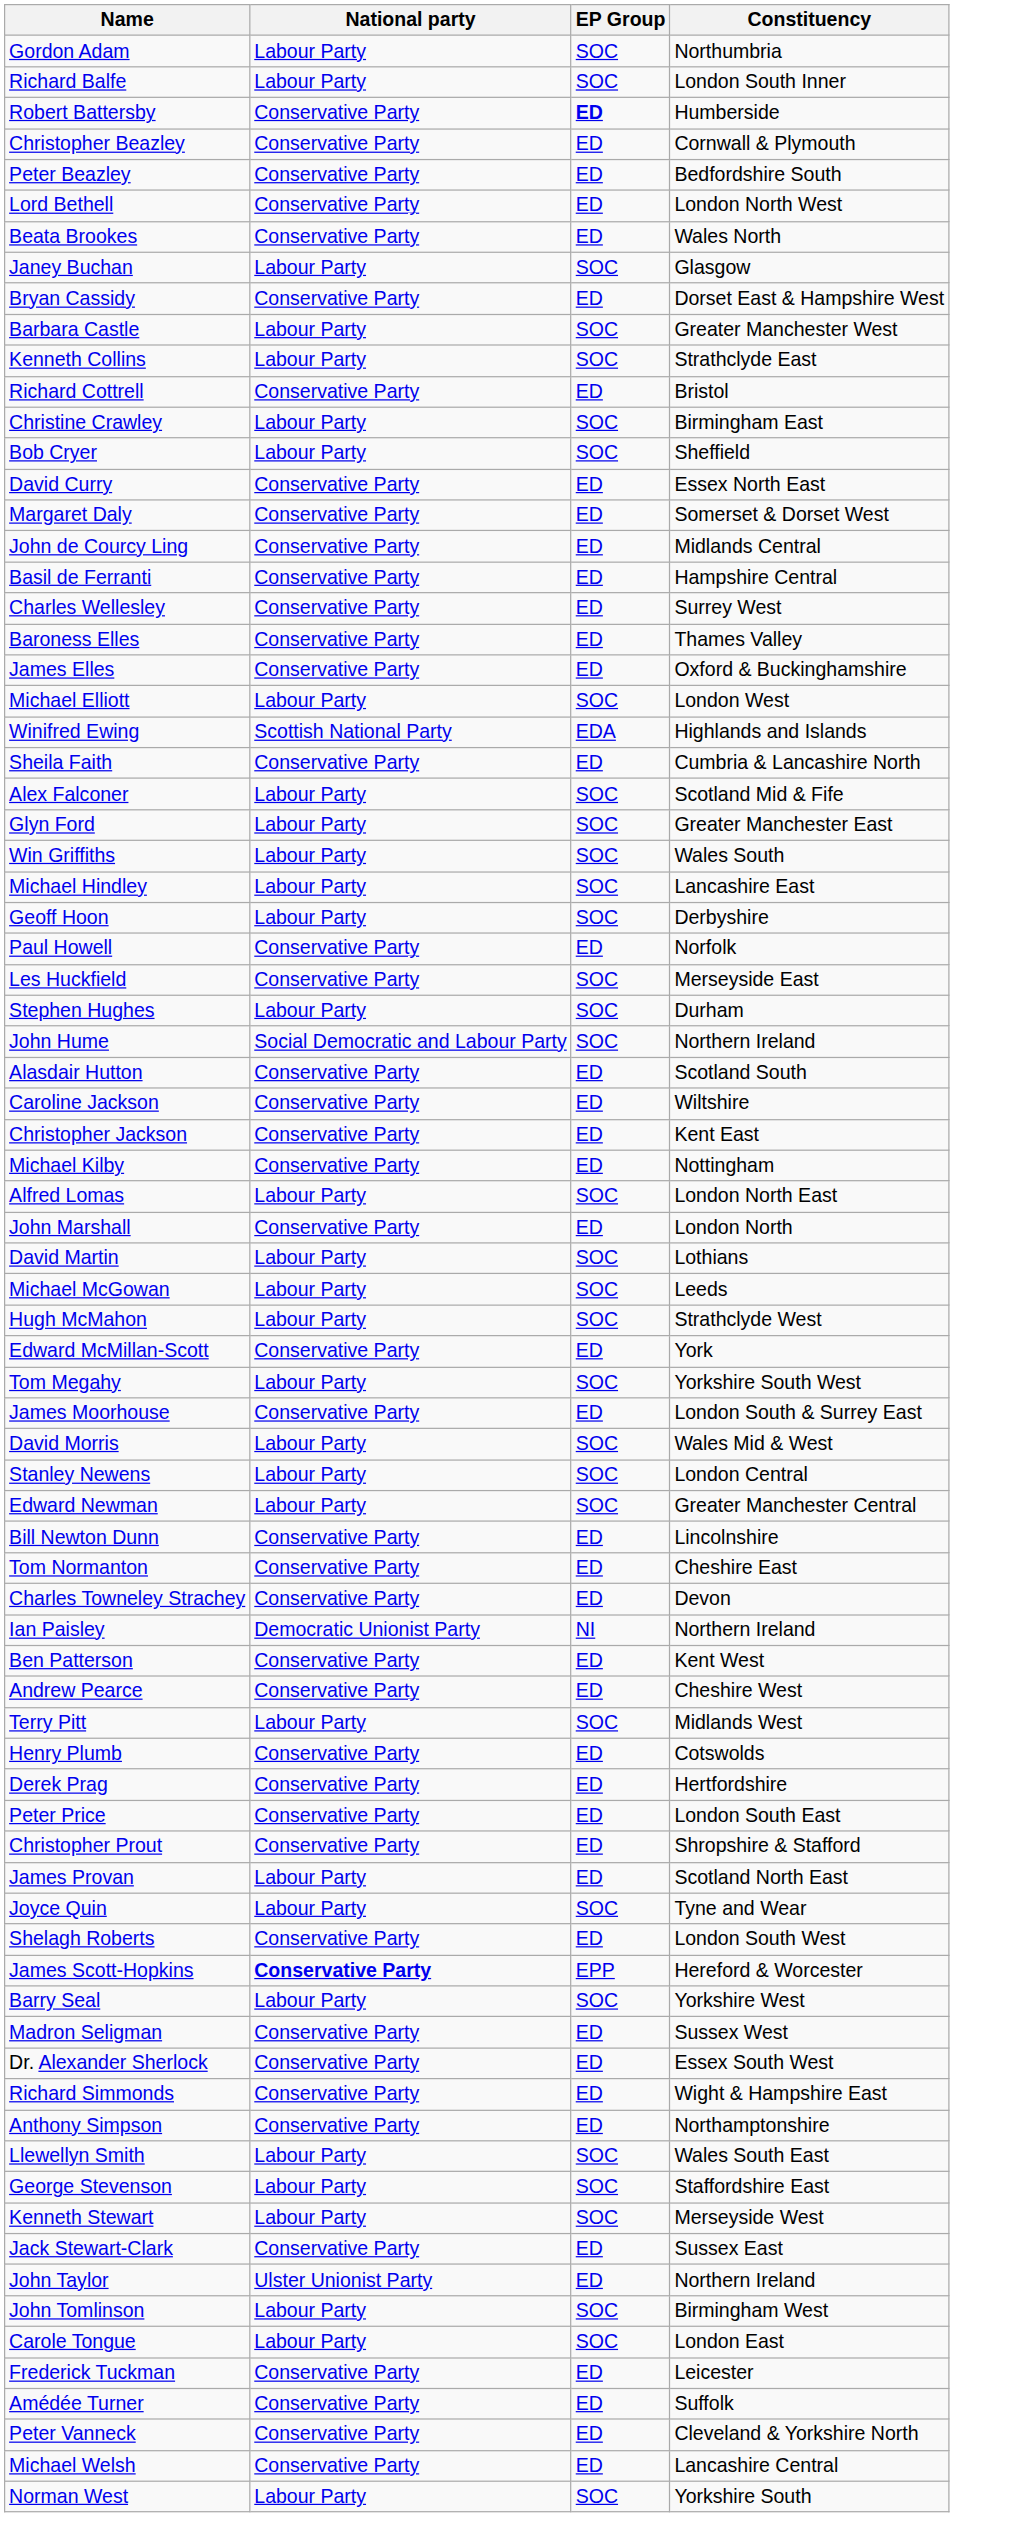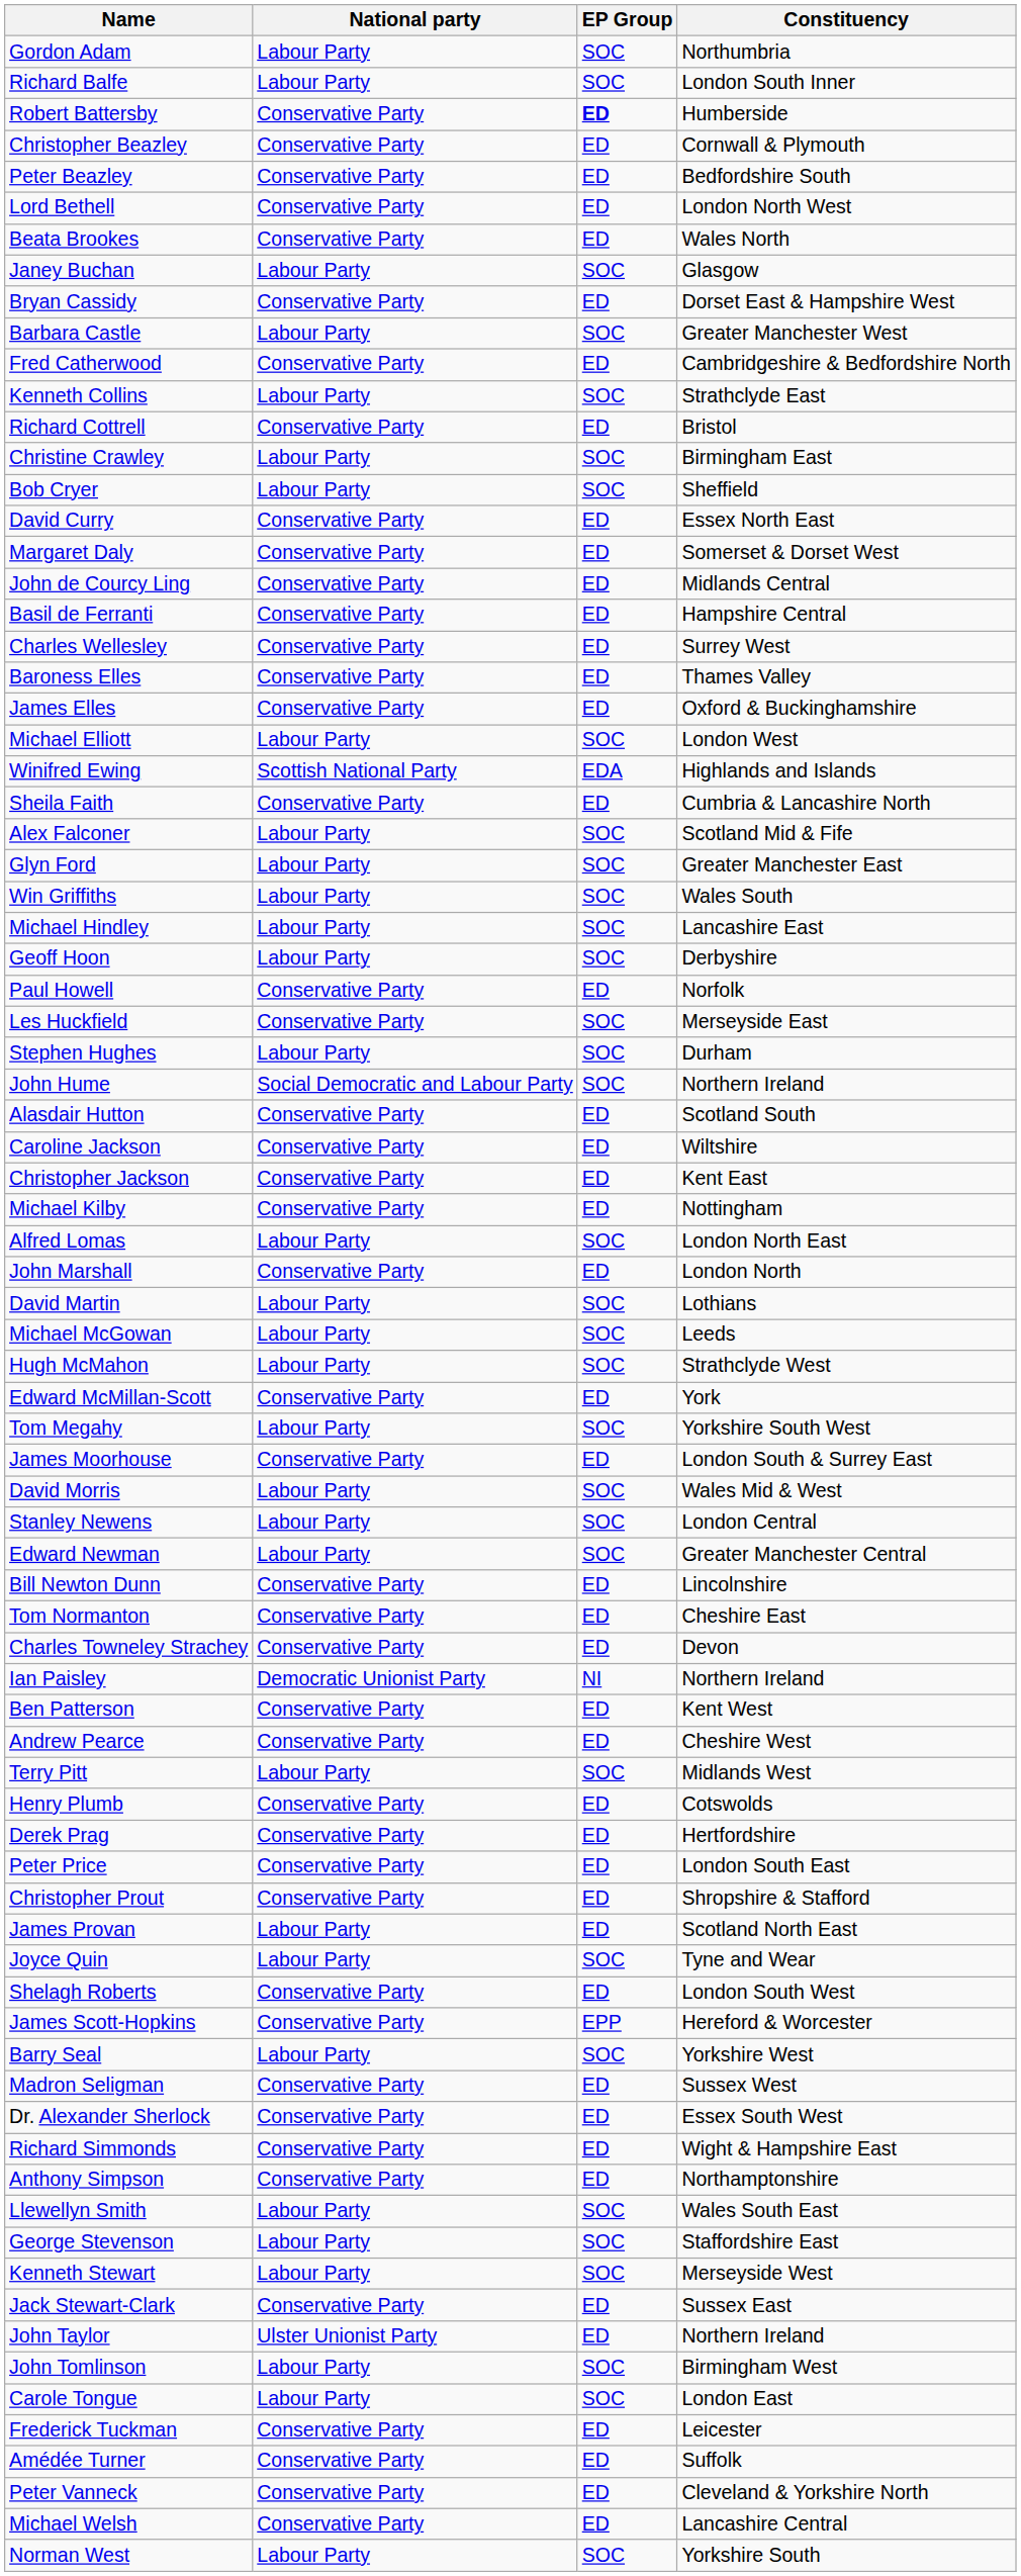 <table class="sortable wikitable">
 <tr>
 <th>Name</th>
 <th>National party</th>
 <th>EP Group</th>
 <th>Constituency</th>
 </tr>
 <tr>
 <td><a href='#'>Gordon Adam</a></td>
 <td> <a href='#'>Labour Party</a></td>
 <td> <a href='#'>SOC</a></td>
 <td>Northumbria</td>
 </tr>
 <tr>
 <td><a href='#'>Richard Balfe</a></td>
 <td> <a href='#'>Labour Party</a></td>
 <td> <a href='#'>SOC</a></td>
 <td>London South Inner</td>
 </tr>
 <tr>
 <td><a href='#'>Robert Battersby</a></td>
 <td> <a href='#'>Conservative Party</a></td>
 <td><strong> <a href='#'>ED</a></strong></td>
 <td>Humberside</td>
 </tr>
 <tr>
 <td><a href='#'>Christopher Beazley</a></td>
 <td> <a href='#'>Conservative Party</a></td>
 <td> <a href='#'>ED</a></td>
 <td>Cornwall & Plymouth</td>
 </tr>
 <tr>
 <td><a href='#'>Peter Beazley</a></td>
 <td> <a href='#'>Conservative Party</a></td>
 <td> <a href='#'>ED</a></td>
 <td>Bedfordshire South</td>
 </tr>
 <tr>
 <td><a href='#'>Lord Bethell</a></td>
 <td> <a href='#'>Conservative Party</a></td>
 <td> <a href='#'>ED</a></td>
 <td>London North West</td>
 </tr>
 <tr>
 <td><a href='#'>Beata Brookes</a></td>
 <td> <a href='#'>Conservative Party</a></td>
 <td> <a href='#'>ED</a></td>
 <td>Wales North</td>
 </tr>
 <tr>
 <td><a href='#'>Janey Buchan</a></td>
 <td> <a href='#'>Labour Party</a></td>
 <td> <a href='#'>SOC</a></td>
 <td>Glasgow</td>
 </tr>
 <tr>
 <td><a href='#'>Bryan Cassidy</a></td>
 <td> <a href='#'>Conservative Party</a></td>
 <td> <a href='#'>ED</a></td>
 <td>Dorset East & Hampshire West</td>
 </tr>
 <tr>
 <td><a href='#'>Barbara Castle</a></td>
 <td> <a href='#'>Labour Party</a></td>
 <td> <a href='#'>SOC</a></td>
 <td>Greater Manchester West</td>
+</tr>
+<tr>
+<td><a href='#'>Fred Catherwood</a></td>
+<td> <a href='#'>Conservative Party</a></td>
+<td> <a href='#'>ED</a></td>
+<td>Cambridgeshire & Bedfordshire North</td>
 </tr>
 <tr>
 <td><a href='#'>Kenneth Collins</a></td>
 <td> <a href='#'>Labour Party</a></td>
 <td> <a href='#'>SOC</a></td>
 <td>Strathclyde East</td>
 </tr>
 <tr>
 <td><a href='#'>Richard Cottrell</a></td>
 <td> <a href='#'>Conservative Party</a></td>
 <td> <a href='#'>ED</a></td>
 <td>Bristol</td>
 </tr>
 <tr>
 <td><a href='#'>Christine Crawley</a></td>
 <td> <a href='#'>Labour Party</a></td>
 <td> <a href='#'>SOC</a></td>
 <td>Birmingham East</td>
 </tr>
 <tr>
 <td><a href='#'>Bob Cryer</a></td>
 <td> <a href='#'>Labour Party</a></td>
 <td> <a href='#'>SOC</a></td>
 <td>Sheffield</td>
 </tr>
 <tr>
 <td><a href='#'>David Curry</a></td>
 <td> <a href='#'>Conservative Party</a></td>
 <td> <a href='#'>ED</a></td>
 <td>Essex North East</td>
 </tr>
 <tr>
 <td><a href='#'>Margaret Daly</a></td>
 <td> <a href='#'>Conservative Party</a></td>
 <td> <a href='#'>ED</a></td>
 <td>Somerset & Dorset West</td>
 </tr>
 <tr>
 <td><a href='#'>John de Courcy Ling</a></td>
 <td> <a href='#'>Conservative Party</a></td>
 <td> <a href='#'>ED</a></td>
 <td>Midlands Central</td>
 </tr>
 <tr>
 <td><a href='#'>Basil de Ferranti</a></td>
 <td> <a href='#'>Conservative Party</a></td>
 <td> <a href='#'>ED</a></td>
 <td>Hampshire Central</td>
 </tr>
 <tr>
 <td><a href='#'>Charles Wellesley</a></td>
 <td> <a href='#'>Conservative Party</a></td>
 <td> <a href='#'>ED</a></td>
 <td>Surrey West</td>
 </tr>
 <tr>
 <td><a href='#'>Baroness Elles</a></td>
 <td> <a href='#'>Conservative Party</a></td>
 <td> <a href='#'>ED</a></td>
 <td>Thames Valley</td>
 </tr>
 <tr>
 <td><a href='#'>James Elles</a></td>
 <td> <a href='#'>Conservative Party</a></td>
 <td> <a href='#'>ED</a></td>
 <td>Oxford & Buckinghamshire</td>
 </tr>
 <tr>
 <td><a href='#'>Michael Elliott</a></td>
 <td> <a href='#'>Labour Party</a></td>
 <td> <a href='#'>SOC</a></td>
 <td>London West</td>
 </tr>
 <tr>
 <td><a href='#'>Winifred Ewing</a></td>
 <td> <a href='#'>Scottish National Party</a></td>
 <td> <a href='#'>EDA</a></td>
 <td>Highlands and Islands</td>
 </tr>
 <tr>
 <td><a href='#'>Sheila Faith</a></td>
 <td> <a href='#'>Conservative Party</a></td>
 <td> <a href='#'>ED</a></td>
 <td>Cumbria & Lancashire North</td>
 </tr>
 <tr>
 <td><a href='#'>Alex Falconer</a></td>
 <td> <a href='#'>Labour Party</a></td>
 <td> <a href='#'>SOC</a></td>
 <td>Scotland Mid & Fife</td>
 </tr>
 <tr>
 <td><a href='#'>Glyn Ford</a></td>
 <td> <a href='#'>Labour Party</a></td>
 <td> <a href='#'>SOC</a></td>
 <td>Greater Manchester East</td>
 </tr>
 <tr>
 <td><a href='#'>Win Griffiths</a></td>
 <td> <a href='#'>Labour Party</a></td>
 <td> <a href='#'>SOC</a></td>
 <td>Wales South</td>
 </tr>
 <tr>
 <td><a href='#'>Michael Hindley</a></td>
 <td> <a href='#'>Labour Party</a></td>
 <td> <a href='#'>SOC</a></td>
 <td>Lancashire East</td>
 </tr>
 <tr>
 <td><a href='#'>Geoff Hoon</a></td>
 <td> <a href='#'>Labour Party</a></td>
 <td> <a href='#'>SOC</a></td>
 <td>Derbyshire</td>
 </tr>
 <tr>
 <td><a href='#'>Paul Howell</a></td>
 <td> <a href='#'>Conservative Party</a></td>
 <td> <a href='#'>ED</a></td>
 <td>Norfolk</td>
 </tr>
 <tr>
 <td><a href='#'>Les Huckfield</a></td>
 <td> <a href='#'>Conservative Party</a></td>
 <td> <a href='#'>SOC</a></td>
 <td>Merseyside East</td>
 </tr>
 <tr>
 <td><a href='#'>Stephen Hughes</a></td>
 <td> <a href='#'>Labour Party</a></td>
 <td> <a href='#'>SOC</a></td>
 <td>Durham</td>
 </tr>
 <tr>
 <td><a href='#'>John Hume</a></td>
 <td> <a href='#'>Social Democratic and Labour Party</a></td>
 <td> <a href='#'>SOC</a></td>
 <td>Northern Ireland</td>
 </tr>
 <tr>
 <td><a href='#'>Alasdair Hutton</a></td>
 <td> <a href='#'>Conservative Party</a></td>
 <td> <a href='#'>ED</a></td>
 <td>Scotland South</td>
 </tr>
 <tr>
 <td><a href='#'>Caroline Jackson</a></td>
 <td> <a href='#'>Conservative Party</a></td>
 <td> <a href='#'>ED</a></td>
 <td>Wiltshire</td>
 </tr>
 <tr>
 <td><a href='#'>Christopher Jackson</a></td>
 <td> <a href='#'>Conservative Party</a></td>
 <td> <a href='#'>ED</a></td>
 <td>Kent East</td>
 </tr>
 <tr>
 <td><a href='#'>Michael Kilby</a></td>
 <td> <a href='#'>Conservative Party</a></td>
 <td> <a href='#'>ED</a></td>
 <td>Nottingham</td>
 </tr>
 <tr>
 <td><a href='#'>Alfred Lomas</a></td>
 <td> <a href='#'>Labour Party</a></td>
 <td> <a href='#'>SOC</a></td>
 <td>London North East</td>
 </tr>
 <tr>
 <td><a href='#'>John Marshall</a></td>
 <td> <a href='#'>Conservative Party</a></td>
 <td> <a href='#'>ED</a></td>
 <td>London North</td>
 </tr>
 <tr>
 <td><a href='#'>David Martin</a></td>
 <td> <a href='#'>Labour Party</a></td>
 <td> <a href='#'>SOC</a></td>
 <td>Lothians</td>
 </tr>
 <tr>
 <td><a href='#'>Michael McGowan</a></td>
 <td> <a href='#'>Labour Party</a></td>
 <td> <a href='#'>SOC</a></td>
 <td>Leeds</td>
 </tr>
 <tr>
 <td><a href='#'>Hugh McMahon</a></td>
 <td> <a href='#'>Labour Party</a></td>
 <td> <a href='#'>SOC</a></td>
 <td>Strathclyde West</td>
 </tr>
 <tr>
 <td><a href='#'>Edward McMillan-Scott</a></td>
 <td> <a href='#'>Conservative Party</a></td>
 <td> <a href='#'>ED</a></td>
 <td>York</td>
 </tr>
 <tr>
 <td><a href='#'>Tom Megahy</a></td>
 <td> <a href='#'>Labour Party</a></td>
 <td> <a href='#'>SOC</a></td>
 <td>Yorkshire South West</td>
 </tr>
 <tr>
 <td><a href='#'>James Moorhouse</a></td>
 <td> <a href='#'>Conservative Party</a></td>
 <td> <a href='#'>ED</a></td>
 <td>London South & Surrey East</td>
 </tr>
 <tr>
 <td><a href='#'>David Morris</a></td>
 <td> <a href='#'>Labour Party</a></td>
 <td> <a href='#'>SOC</a></td>
 <td>Wales Mid & West</td>
 </tr>
 <tr>
 <td><a href='#'>Stanley Newens</a></td>
 <td> <a href='#'>Labour Party</a></td>
 <td> <a href='#'>SOC</a></td>
 <td>London Central</td>
 </tr>
 <tr>
 <td><a href='#'>Edward Newman</a></td>
 <td> <a href='#'>Labour Party</a></td>
 <td> <a href='#'>SOC</a></td>
 <td>Greater Manchester Central</td>
 </tr>
 <tr>
 <td><a href='#'>Bill Newton Dunn</a></td>
 <td> <a href='#'>Conservative Party</a></td>
 <td> <a href='#'>ED</a></td>
 <td>Lincolnshire</td>
 </tr>
 <tr>
 <td><a href='#'>Tom Normanton</a></td>
 <td> <a href='#'>Conservative Party</a></td>
 <td> <a href='#'>ED</a></td>
 <td>Cheshire East</td>
 </tr>
 <tr>
 <td><a href='#'>Charles Towneley Strachey</a></td>
 <td> <a href='#'>Conservative Party</a></td>
 <td> <a href='#'>ED</a></td>
 <td>Devon</td>
 </tr>
 <tr>
 <td><a href='#'>Ian Paisley</a></td>
 <td> <a href='#'>Democratic Unionist Party</a></td>
 <td> <a href='#'>NI</a></td>
 <td>Northern Ireland</td>
 </tr>
 <tr>
 <td><a href='#'>Ben Patterson</a></td>
 <td> <a href='#'>Conservative Party</a></td>
 <td> <a href='#'>ED</a></td>
 <td>Kent West</td>
 </tr>
 <tr>
 <td><a href='#'>Andrew Pearce</a></td>
 <td> <a href='#'>Conservative Party</a></td>
 <td> <a href='#'>ED</a></td>
 <td>Cheshire West</td>
 </tr>
 <tr>
 <td><a href='#'>Terry Pitt</a></td>
 <td> <a href='#'>Labour Party</a></td>
 <td> <a href='#'>SOC</a></td>
 <td>Midlands West</td>
 </tr>
 <tr>
 <td><a href='#'>Henry Plumb</a></td>
 <td> <a href='#'>Conservative Party</a></td>
 <td> <a href='#'>ED</a></td>
 <td>Cotswolds</td>
 </tr>
 <tr>
 <td><a href='#'>Derek Prag</a></td>
 <td> <a href='#'>Conservative Party</a></td>
 <td> <a href='#'>ED</a></td>
 <td>Hertfordshire</td>
 </tr>
 <tr>
 <td><a href='#'>Peter Price</a></td>
 <td> <a href='#'>Conservative Party</a></td>
 <td> <a href='#'>ED</a></td>
 <td>London South East</td>
 </tr>
 <tr>
 <td><a href='#'>Christopher Prout</a></td>
 <td> <a href='#'>Conservative Party</a></td>
 <td> <a href='#'>ED</a></td>
 <td>Shropshire & Stafford</td>
 </tr>
 <tr>
 <td><a href='#'>James Provan</a></td>
 <td> <a href='#'>Labour Party</a></td>
 <td> <a href='#'>ED</a></td>
 <td>Scotland North East</td>
 </tr>
 <tr>
 <td><a href='#'>Joyce Quin</a></td>
 <td> <a href='#'>Labour Party</a></td>
 <td> <a href='#'>SOC</a></td>
 <td>Tyne and Wear</td>
 </tr>
 <tr>
 <td><a href='#'>Shelagh Roberts</a></td>
 <td> <a href='#'>Conservative Party</a></td>
 <td> <a href='#'>ED</a></td>
 <td>London South West</td>
 </tr>
 <tr>
 <td><a href='#'>James Scott-Hopkins</a></td>
-<td><strong> <a href='#'>Conservative Party</a></strong></td>
+<td> <a href='#'>Conservative Party</a></td>
 <td> <a href='#'>EPP</a></td>
 <td>Hereford & Worcester</td>
 </tr>
 <tr>
 <td><a href='#'>Barry Seal</a></td>
 <td> <a href='#'>Labour Party</a></td>
 <td> <a href='#'>SOC</a></td>
 <td>Yorkshire West</td>
 </tr>
 <tr>
 <td><a href='#'>Madron Seligman</a></td>
 <td> <a href='#'>Conservative Party</a></td>
 <td> <a href='#'>ED</a></td>
 <td>Sussex West</td>
 </tr>
 <tr>
 <td>Dr. <a href='#'>Alexander Sherlock</a></td>
 <td> <a href='#'>Conservative Party</a></td>
 <td> <a href='#'>ED</a></td>
 <td>Essex South West</td>
 </tr>
 <tr>
 <td><a href='#'>Richard Simmonds</a></td>
 <td> <a href='#'>Conservative Party</a></td>
 <td> <a href='#'>ED</a></td>
 <td>Wight & Hampshire East</td>
 </tr>
 <tr>
 <td><a href='#'>Anthony Simpson</a></td>
 <td> <a href='#'>Conservative Party</a></td>
 <td> <a href='#'>ED</a></td>
 <td>Northamptonshire</td>
 </tr>
 <tr>
 <td><a href='#'>Llewellyn Smith</a></td>
 <td> <a href='#'>Labour Party</a></td>
 <td> <a href='#'>SOC</a></td>
 <td>Wales South East</td>
 </tr>
 <tr>
 <td><a href='#'>George Stevenson</a></td>
 <td> <a href='#'>Labour Party</a></td>
 <td> <a href='#'>SOC</a></td>
 <td>Staffordshire East</td>
 </tr>
 <tr>
 <td><a href='#'>Kenneth Stewart</a></td>
 <td> <a href='#'>Labour Party</a></td>
 <td> <a href='#'>SOC</a></td>
 <td>Merseyside West</td>
 </tr>
 <tr>
 <td><a href='#'>Jack Stewart-Clark</a></td>
 <td> <a href='#'>Conservative Party</a></td>
 <td> <a href='#'>ED</a></td>
 <td>Sussex East</td>
 </tr>
 <tr>
 <td><a href='#'>John Taylor</a></td>
 <td> <a href='#'>Ulster Unionist Party</a></td>
 <td> <a href='#'>ED</a></td>
 <td>Northern Ireland</td>
 </tr>
 <tr>
 <td><a href='#'>John Tomlinson</a></td>
 <td> <a href='#'>Labour Party</a></td>
 <td> <a href='#'>SOC</a></td>
 <td>Birmingham West</td>
 </tr>
 <tr>
 <td><a href='#'>Carole Tongue</a></td>
 <td> <a href='#'>Labour Party</a></td>
 <td> <a href='#'>SOC</a></td>
 <td>London East</td>
 </tr>
 <tr>
 <td><a href='#'>Frederick Tuckman</a></td>
 <td> <a href='#'>Conservative Party</a></td>
 <td> <a href='#'>ED</a></td>
 <td>Leicester</td>
 </tr>
 <tr>
 <td><a href='#'>Amédée Turner</a></td>
 <td> <a href='#'>Conservative Party</a></td>
 <td> <a href='#'>ED</a></td>
 <td>Suffolk</td>
 </tr>
 <tr>
 <td><a href='#'>Peter Vanneck</a></td>
 <td> <a href='#'>Conservative Party</a></td>
 <td> <a href='#'>ED</a></td>
 <td>Cleveland & Yorkshire North</td>
 </tr>
 <tr>
 <td><a href='#'>Michael Welsh</a></td>
 <td> <a href='#'>Conservative Party</a></td>
 <td> <a href='#'>ED</a></td>
 <td>Lancashire Central</td>
 </tr>
 <tr>
 <td><a href='#'>Norman West</a></td>
 <td> <a href='#'>Labour Party</a></td>
 <td> <a href='#'>SOC</a></td>
 <td>Yorkshire South</td>
 </tr>
 </table>
